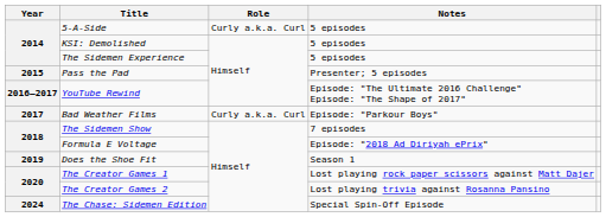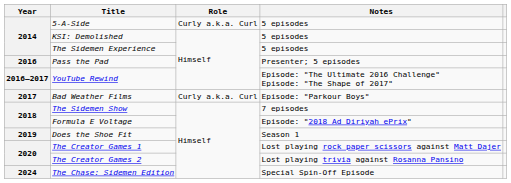 <table class="wikitable sortable plainrowheaders">
 <tr>
 <th scope="col">Year</th>
 <th scope="col">Title</th>
 <th scope="col">Role</th>
 <th scope="col" class="unsortable">Notes</th>
 <th scope="col" class="unsortable"></th>
 </tr>
 <tr>
 <th rowspan="3" scope="row">2014</th>
 <td scope="row"><em>5-A-Side</em></td>
 <td>Curly a.k.a. Curl</td>
 <td>5 episodes</td>
 <td style="text-align:center;"></td>
 </tr>
 <tr>
 <td scope="row"><em>KSI: Demolished</em></td>
 <td rowspan="4">Himself</td>
 <td>5 episodes</td>
 <td style="text-align:center;"></td>
 </tr>
 <tr>
 <td scope="row"><em>The Sidemen Experience</em></td>
 <td>5 episodes</td>
 <td style="text-align:center;"></td>
 </tr>
 <tr>
-<th scope="row">2015</th>
+<th scope="row">2016</th>
 <td scope="row"><em>Pass the Pad</em></td>
 <td>Presenter; 5 episodes</td>
 <td style="text-align:center;"></td>
 </tr>
 <tr>
 <th scope="row">2016–2017</th>
 <td scope="row"><em><a href='#'>YouTube Rewind</a></em></td>
 <td>Episode:  "The Ultimate 2016 Challenge"<br>Episode: "The Shape of 2017"</td>
 <td></td>
 </tr>
 <tr>
 <th scope="row">2017</th>
 <td scope="row"><em>Bad Weather Films</em></td>
 <td>Curly a.k.a. Curl</td>
 <td>Episode: "Parkour Boys"</td>
 <td style="text-align:center;"></td>
 </tr>
 <tr>
 <th rowspan="2" scope="row">2018</th>
 <td scope="row"><em><a href='#'>The Sidemen Show</a></em></td>
 <td rowspan="6">Himself</td>
 <td>7 episodes</td>
 <td style="text-align:center;"></td>
 </tr>
 <tr>
 <td scope="row"><em>Formula E Voltage</em></td>
 <td>Episode: "<a href='#'>2018 Ad Diriyah ePrix</a>"</td>
 <td style="text-align:center;"></td>
 </tr>
 <tr>
 <th scope="row">2019</th>
 <td scope="row"><em>Does the Shoe Fit</em></td>
 <td>Season 1</td>
 <td style="text-align:center;"></td>
 </tr>
 <tr>
 <th rowspan="2" scope="row">2020</th>
 <td><a href='#'><em>The Creator Games 1</em></a></td>
 <td>Lost playing <a href='#'>rock paper scissors</a> against <a href='#'>Matt Dajer</a></td>
 <td style="text-align:center;"></td>
 </tr>
 <tr>
 <td><a href='#'><em>The Creator Games 2</em></a></td>
 <td>Lost playing <a href='#'>trivia</a> against <a href='#'>Rosanna Pansino</a></td>
 <td style="text-align:center;"></td>
 </tr>
 <tr>
 <th rowspan="1" scope="row">2024</th>
 <td><em><a href='#'>The Chase: Sidemen Edition</a></em></td>
 <td>Special Spin-Off Episode</td>
 <td style="text-align:center;"></td>
 </tr>
 </table>
